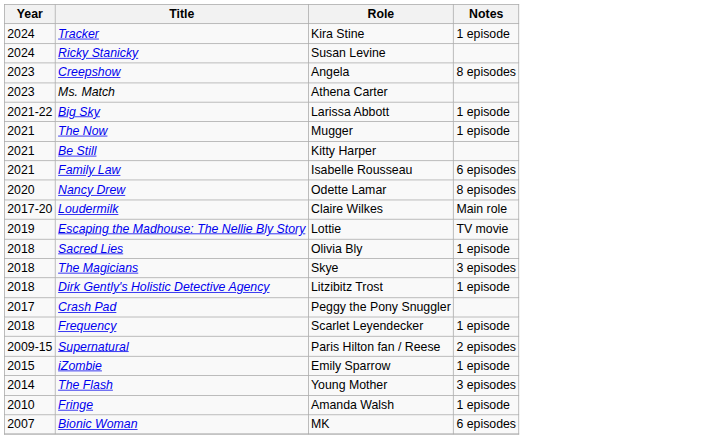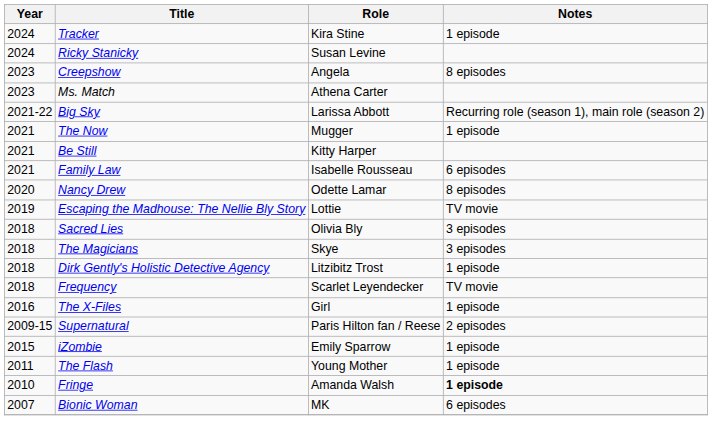 <table class="wikitable sortable">
 <tr>
 <th scope="col">Year</th>
 <th scope="col">Title</th>
 <th scope="col">Role</th>
 <th scope="col" class="unsortable">Notes</th>
 </tr>
 <tr>
 <td>2024</td>
 <td><em><a href='#'>Tracker</a></em></td>
 <td>Kira Stine</td>
 <td>1 episode</td>
 </tr>
 <tr>
 <td>2024</td>
 <td><em><a href='#'>Ricky Stanicky</a></em></td>
 <td>Susan Levine</td>
 <td></td>
 </tr>
 <tr>
 <td>2023</td>
 <td><em><a href='#'>Creepshow</a></em></td>
 <td>Angela</td>
 <td>8 episodes</td>
 </tr>
 <tr>
 <td>2023</td>
 <td><em>Ms. Match</em></td>
 <td>Athena Carter</td>
 <td></td>
 </tr>
 <tr>
 <td>2021-22</td>
 <td><em><a href='#'>Big Sky</a></em></td>
 <td>Larissa Abbott</td>
-<td>1 episode</td>
+<td>Recurring role (season 1), main role (season 2)</td>
 </tr>
 <tr>
 <td>2021</td>
 <td><em><a href='#'>The Now</a></em></td>
 <td>Mugger</td>
 <td>1 episode</td>
 </tr>
 <tr>
 <td>2021</td>
 <td><em><a href='#'>Be Still</a></em></td>
 <td>Kitty Harper</td>
 <td></td>
 </tr>
 <tr>
 <td>2021</td>
 <td><em><a href='#'>Family Law</a></em></td>
 <td>Isabelle Rousseau</td>
 <td>6 episodes</td>
 </tr>
 <tr>
 <td>2020</td>
 <td><em><a href='#'>Nancy Drew</a></em></td>
 <td>Odette Lamar</td>
 <td>8 episodes</td>
 </tr>
 <tr>
-<td>2017-20</td>
-<td><em><a href='#'>Loudermilk</a></em></td>
-<td>Claire Wilkes</td>
-<td>Main role</td>
-</tr>
-<tr>
 <td>2019</td>
 <td><em><a href='#'>Escaping the Madhouse: The Nellie Bly Story</a></em></td>
 <td>Lottie</td>
 <td>TV movie</td>
 </tr>
 <tr>
 <td>2018</td>
 <td><em><a href='#'>Sacred Lies</a></em></td>
 <td>Olivia Bly</td>
-<td>1 episode</td>
+<td>3 episodes</td>
 </tr>
 <tr>
 <td>2018</td>
 <td><em><a href='#'>The Magicians</a></em></td>
 <td>Skye</td>
 <td>3 episodes</td>
 </tr>
 <tr>
 <td>2018</td>
 <td><em><a href='#'>Dirk Gently's Holistic Detective Agency</a></em></td>
 <td>Litzibitz Trost</td>
 <td>1 episode</td>
 </tr>
 <tr>
-<td>2017</td>
-<td><em><a href='#'>Crash Pad</a></em></td>
-<td>Peggy the Pony Snuggler</td>
-<td></td>
-</tr>
-<tr>
 <td>2018</td>
 <td><em><a href='#'>Frequency</a></em></td>
 <td>Scarlet Leyendecker</td>
+<td>TV movie</td>
+</tr>
+<tr>
+<td>2016</td>
+<td><em><a href='#'>The X-Files</a></em></td>
+<td>Girl</td>
 <td>1 episode</td>
 </tr>
 <tr>
 <td>2009-15</td>
 <td><em><a href='#'>Supernatural</a></em></td>
 <td>Paris Hilton fan / Reese</td>
 <td>2 episodes</td>
 </tr>
 <tr>
 <td>2015</td>
 <td><em><a href='#'>iZombie</a></em></td>
 <td>Emily Sparrow</td>
 <td>1 episode</td>
 </tr>
 <tr>
-<td>2014</td>
+<td>2011</td>
 <td><em><a href='#'>The Flash</a></em></td>
 <td>Young Mother</td>
-<td>3 episodes</td>
+<td>1 episode</td>
 </tr>
 <tr>
 <td>2010</td>
 <td><em><a href='#'>Fringe</a></em></td>
 <td>Amanda Walsh</td>
-<td>1 episode</td>
+<td><strong>1 episode</strong></td>
 </tr>
 <tr>
 <td>2007</td>
 <td><em><a href='#'>Bionic Woman</a></em></td>
 <td>MK</td>
 <td>6 episodes</td>
 </tr>
 <tr>
 </tr>
 </table>
